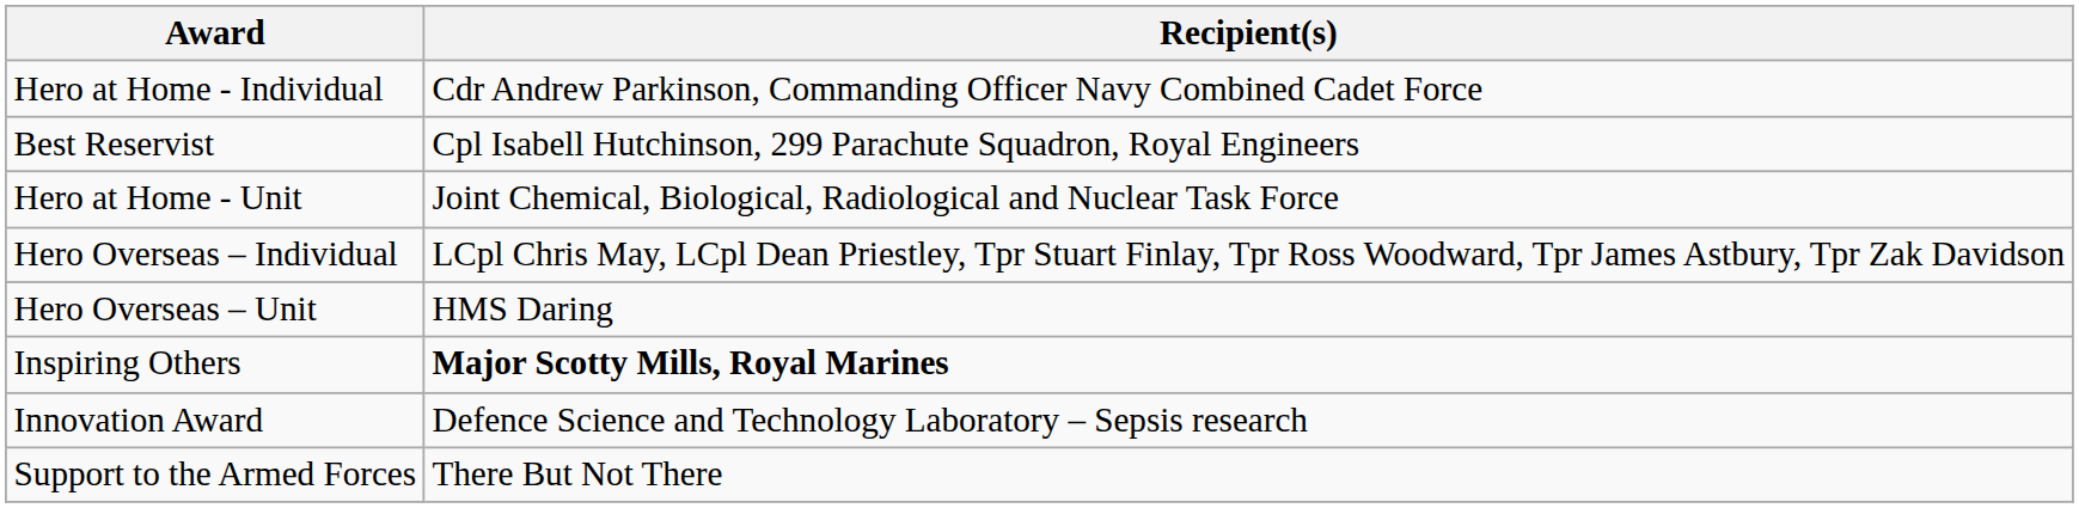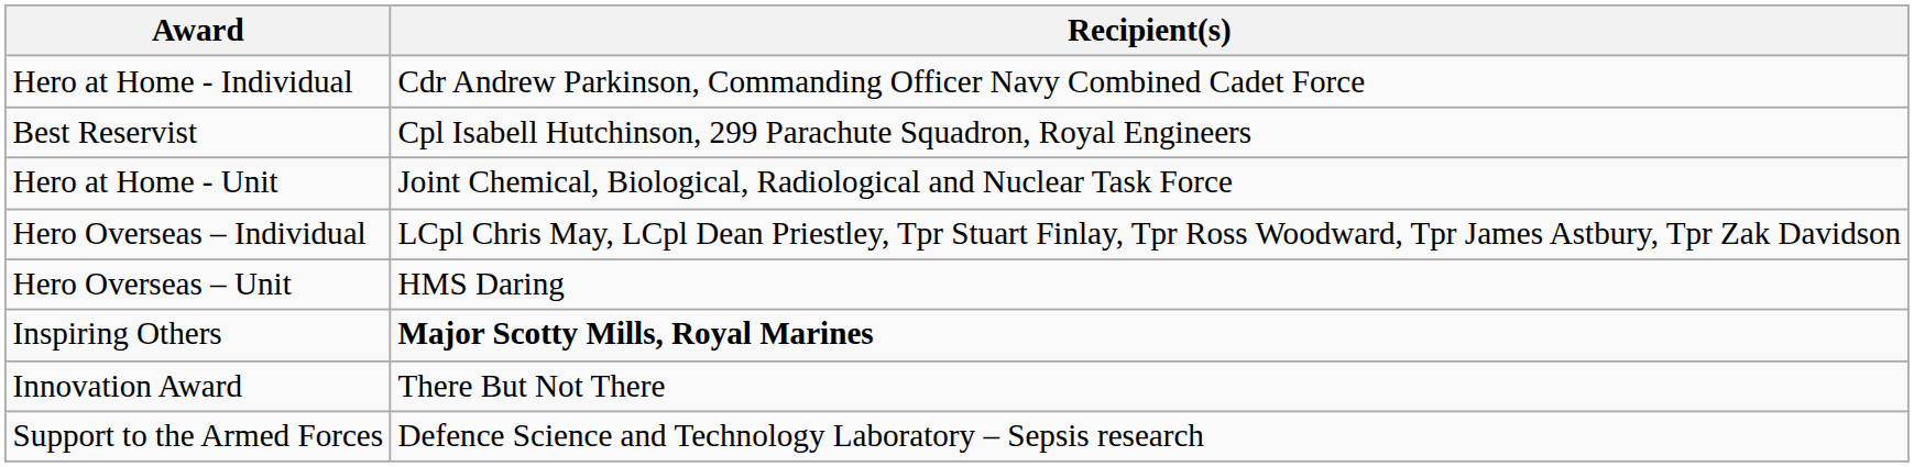 <table class="wikitable" border="1">
 <tr>
 <th>Award</th>
 <th>Recipient(s)</th>
 </tr>
 <tr>
 <td>Hero at Home - Individual</td>
 <td>Cdr Andrew Parkinson, Commanding Officer Navy Combined Cadet Force</td>
 </tr>
 <tr>
 <td>Best Reservist</td>
 <td>Cpl Isabell Hutchinson, 299 Parachute Squadron, Royal Engineers</td>
 </tr>
 <tr>
 <td>Hero at Home - Unit</td>
 <td>Joint Chemical, Biological, Radiological and Nuclear Task Force</td>
 </tr>
 <tr>
 <td>Hero Overseas – Individual</td>
 <td>LCpl Chris May, LCpl Dean Priestley, Tpr Stuart Finlay, Tpr Ross Woodward, Tpr James Astbury, Tpr Zak Davidson</td>
 </tr>
 <tr>
 <td>Hero Overseas – Unit</td>
 <td>HMS Daring</td>
 </tr>
 <tr>
 <td>Inspiring Others</td>
 <td><strong>Major Scotty Mills, Royal Marines</strong></td>
 </tr>
 <tr>
 <td>Innovation Award</td>
-<td>Defence Science and Technology Laboratory – Sepsis research</td>
+<td>There But Not There</td>
 </tr>
 <tr>
 <td>Support to the Armed Forces</td>
-<td>There But Not There</td>
+<td>Defence Science and Technology Laboratory – Sepsis research</td>
 </tr>
 </table>
